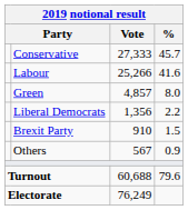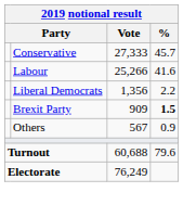 <table class="wikitable">
 <tr>
 <th colspan="4"><a href='#'>2019</a> <a href='#'>notional result</a></th>
 </tr>
 <tr>
 <th bgcolor="#DDDDFF" width="130px" colspan="2">Party</th>
 <th bgcolor="#DDDDFF" width="50px">Vote</th>
 <th bgcolor="#DDDDFF" width="30px">%</th>
 </tr>
 <tr>
 <td></td>
 <td><a href='#'>Conservative</a></td>
 <td align=right>27,333</td>
 <td align=right>45.7</td>
 </tr>
 <tr>
 <td></td>
 <td><a href='#'>Labour</a></td>
 <td align=right>25,266</td>
 <td align=right>41.6</td>
 </tr>
 <tr>
 <td></td>
-<td><a href='#'>Green</a></td>
-<td align=right>4,857</td>
-<td align=right>8.0</td>
-</tr>
-<tr>
-<td></td>
 <td><a href='#'>Liberal Democrats</a></td>
 <td align=right>1,356</td>
 <td align=right>2.2</td>
 </tr>
 <tr>
 <td></td>
 <td><a href='#'>Brexit Party</a></td>
-<td align=right>910</td>
-<td align=right>1.5</td>
+<td align=right>909</td>
+<td align=right><strong>1.5</strong></td>
 </tr>
 <tr>
 <td></td>
 <td>Others</td>
 <td align=right>567</td>
 <td align=right>0.9</td>
 </tr>
 <tr>
 <td colspan="4" bgcolor="#EAECF0"></td>
 </tr>
 <tr>
 <td colspan="2"><strong>Turnout</strong></td>
 <td align=right>60,688</td>
 <td align=right>79.6</td>
 </tr>
 <tr>
 <td colspan="2"><strong>Electorate</strong></td>
 <td align=right>76,249</td>
 </tr>
 </table>
